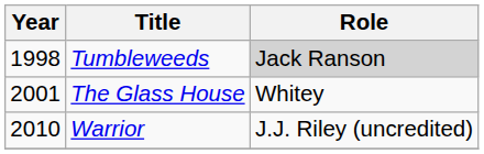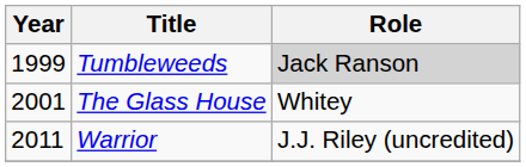 <table class="wikitable plainrowheaders">
 <tr>
 <th>Year</th>
 <th>Title</th>
 <th>Role</th>
 </tr>
 <tr>
-<td>1998</td>
+<td>1999</td>
 <td><em><a href='#'>Tumbleweeds</a></em></td>
 <td style="background: lightgrey;">Jack Ranson</td>
 </tr>
 <tr>
 <td>2001</td>
 <td><em><a href='#'>The Glass House</a></em></td>
 <td>Whitey</td>
 </tr>
 <tr>
-<td>2010</td>
+<td>2011</td>
 <td><em><a href='#'>Warrior</a></em></td>
 <td>J.J. Riley (uncredited) </td>
 </tr>
 <tr>
 </tr>
 </table>
